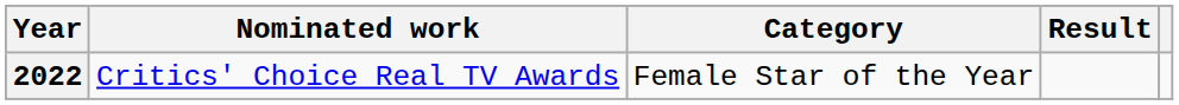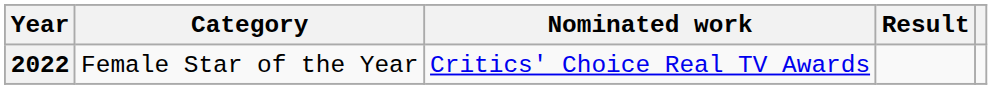 <table class="wikitable plainrowheaders">
 <tr>
 <th>Year</th>
+<th>Category</th>
 <th>Nominated work</th>
-<th>Category</th>
 <th>Result</th>
 <th></th>
 </tr>
 <tr>
 <th scope="row">2022</th>
+<td>Female Star of the Year</td>
 <td><a href='#'>Critics' Choice Real TV Awards</a></td>
-<td>Female Star of the Year</td>
 <td></td>
 <td></td>
 </tr>
 </table>
